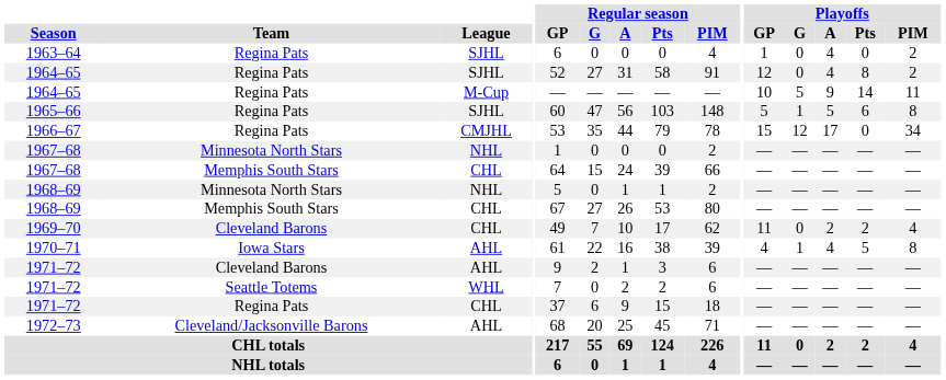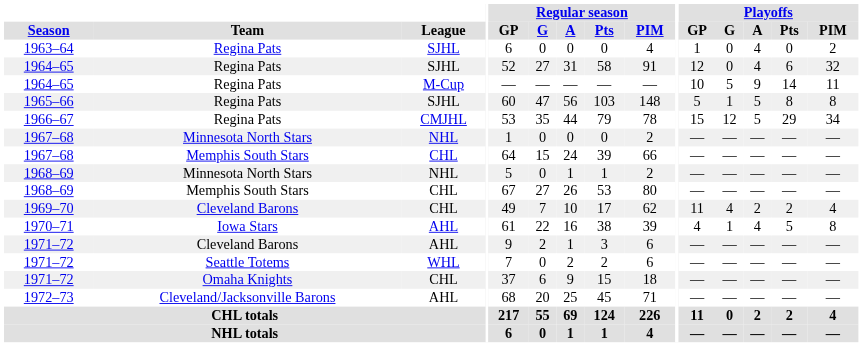 <table border="0" cellpadding="1" cellspacing="0" style="text-align:center; width:60em">
 <tr bgcolor="#e0e0e0">
 <th colspan="3" bgcolor="#ffffff"></th>
 <th rowspan="100" bgcolor="#ffffff"></th>
 <th colspan="5"><a href='#'>Regular season</a></th>
 <th rowspan="100" bgcolor="#ffffff"></th>
 <th colspan="5"><a href='#'>Playoffs</a></th>
 </tr>
 <tr bgcolor="#e0e0e0">
 <th><a href='#'>Season</a></th>
 <th>Team</th>
 <th>League</th>
 <th>GP</th>
 <th><a href='#'>G</a></th>
 <th><a href='#'>A</a></th>
 <th><a href='#'>Pts</a></th>
 <th><a href='#'>PIM</a></th>
 <th>GP</th>
 <th>G</th>
 <th>A</th>
 <th>Pts</th>
 <th>PIM</th>
 </tr>
 <tr>
 <td><a href='#'>1963–64</a></td>
 <td><a href='#'>Regina Pats</a></td>
 <td><a href='#'>SJHL</a></td>
 <td>6</td>
 <td>0</td>
 <td>0</td>
 <td>0</td>
 <td>4</td>
 <td>1</td>
 <td>0</td>
 <td>4</td>
 <td>0</td>
 <td>2</td>
 </tr>
 <tr bgcolor="#f0f0f0">
 <td><a href='#'>1964–65</a></td>
 <td>Regina Pats</td>
 <td>SJHL</td>
 <td>52</td>
 <td>27</td>
 <td>31</td>
 <td>58</td>
 <td>91</td>
 <td>12</td>
 <td>0</td>
 <td>4</td>
-<td>8</td>
-<td>2</td>
+<td>6</td>
+<td>32</td>
 </tr>
 <tr>
 <td><a href='#'>1964–65</a></td>
 <td>Regina Pats</td>
 <td><a href='#'>M-Cup</a></td>
 <td>—</td>
 <td>—</td>
 <td>—</td>
 <td>—</td>
 <td>—</td>
 <td>10</td>
 <td>5</td>
 <td>9</td>
 <td>14</td>
 <td>11</td>
 </tr>
 <tr bgcolor="#f0f0f0">
 <td><a href='#'>1965–66</a></td>
 <td>Regina Pats</td>
 <td>SJHL</td>
 <td>60</td>
 <td>47</td>
 <td>56</td>
 <td>103</td>
 <td>148</td>
 <td>5</td>
 <td>1</td>
 <td>5</td>
-<td>6</td>
+<td>8</td>
 <td>8</td>
 </tr>
 <tr>
 <td><a href='#'>1966–67</a></td>
 <td>Regina Pats</td>
 <td><a href='#'>CMJHL</a></td>
 <td>53</td>
 <td>35</td>
 <td>44</td>
 <td>79</td>
 <td>78</td>
 <td>15</td>
 <td>12</td>
-<td>17</td>
-<td>0</td>
+<td>5</td>
+<td>29</td>
 <td>34</td>
 </tr>
 <tr bgcolor="#f0f0f0">
 <td><a href='#'>1967–68</a></td>
 <td><a href='#'>Minnesota North Stars</a></td>
 <td><a href='#'>NHL</a></td>
 <td>1</td>
 <td>0</td>
 <td>0</td>
 <td>0</td>
 <td>2</td>
 <td>—</td>
 <td>—</td>
 <td>—</td>
 <td>—</td>
 <td>—</td>
 </tr>
 <tr>
 <td><a href='#'>1967–68</a></td>
 <td><a href='#'>Memphis South Stars</a></td>
 <td><a href='#'>CHL</a></td>
 <td>64</td>
 <td>15</td>
 <td>24</td>
 <td>39</td>
 <td>66</td>
 <td>—</td>
 <td>—</td>
 <td>—</td>
 <td>—</td>
 <td>—</td>
 </tr>
 <tr bgcolor="#f0f0f0">
 <td><a href='#'>1968–69</a></td>
 <td>Minnesota North Stars</td>
 <td>NHL</td>
 <td>5</td>
 <td>0</td>
 <td>1</td>
 <td>1</td>
 <td>2</td>
 <td>—</td>
 <td>—</td>
 <td>—</td>
 <td>—</td>
 <td>—</td>
 </tr>
 <tr>
 <td><a href='#'>1968–69</a></td>
 <td>Memphis South Stars</td>
 <td>CHL</td>
 <td>67</td>
 <td>27</td>
 <td>26</td>
 <td>53</td>
 <td>80</td>
 <td>—</td>
 <td>—</td>
 <td>—</td>
 <td>—</td>
 <td>—</td>
 </tr>
 <tr bgcolor="#f0f0f0">
 <td><a href='#'>1969–70</a></td>
 <td><a href='#'>Cleveland Barons</a></td>
 <td>CHL</td>
 <td>49</td>
 <td>7</td>
 <td>10</td>
 <td>17</td>
 <td>62</td>
 <td>11</td>
-<td>0</td>
+<td>4</td>
 <td>2</td>
 <td>2</td>
 <td>4</td>
 </tr>
 <tr>
 <td><a href='#'>1970–71</a></td>
 <td><a href='#'>Iowa Stars</a></td>
 <td><a href='#'>AHL</a></td>
 <td>61</td>
 <td>22</td>
 <td>16</td>
 <td>38</td>
 <td>39</td>
 <td>4</td>
 <td>1</td>
 <td>4</td>
 <td>5</td>
 <td>8</td>
 </tr>
 <tr bgcolor="#f0f0f0">
 <td><a href='#'>1971–72</a></td>
 <td>Cleveland Barons</td>
 <td>AHL</td>
 <td>9</td>
 <td>2</td>
 <td>1</td>
 <td>3</td>
 <td>6</td>
 <td>—</td>
 <td>—</td>
 <td>—</td>
 <td>—</td>
 <td>—</td>
 </tr>
 <tr>
 <td><a href='#'>1971–72</a></td>
 <td><a href='#'>Seattle Totems</a></td>
 <td><a href='#'>WHL</a></td>
 <td>7</td>
 <td>0</td>
 <td>2</td>
 <td>2</td>
 <td>6</td>
 <td>—</td>
 <td>—</td>
 <td>—</td>
 <td>—</td>
 <td>—</td>
 </tr>
 <tr bgcolor="#f0f0f0">
 <td><a href='#'>1971–72</a></td>
-<td>Regina Pats</td>
+<td><a href='#'>Omaha Knights</a></td>
 <td>CHL</td>
 <td>37</td>
 <td>6</td>
 <td>9</td>
 <td>15</td>
 <td>18</td>
 <td>—</td>
 <td>—</td>
 <td>—</td>
 <td>—</td>
 <td>—</td>
 </tr>
 <tr>
 <td><a href='#'>1972–73</a></td>
 <td><a href='#'>Cleveland/Jacksonville Barons</a></td>
 <td>AHL</td>
 <td>68</td>
 <td>20</td>
 <td>25</td>
 <td>45</td>
 <td>71</td>
 <td>—</td>
 <td>—</td>
 <td>—</td>
 <td>—</td>
 <td>—</td>
 </tr>
 <tr bgcolor="#e0e0e0">
 <th colspan="3">CHL totals</th>
 <th>217</th>
 <th>55</th>
 <th>69</th>
 <th>124</th>
 <th>226</th>
 <th>11</th>
 <th>0</th>
 <th>2</th>
 <th>2</th>
 <th>4</th>
 </tr>
 <tr bgcolor="#e0e0e0">
 <th colspan="3">NHL totals</th>
 <th>6</th>
 <th>0</th>
 <th>1</th>
 <th>1</th>
 <th>4</th>
 <th>—</th>
 <th>—</th>
 <th>—</th>
 <th>—</th>
 <th>—</th>
 </tr>
 </table>
